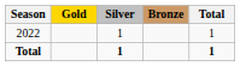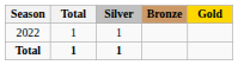 <table class="wikitable" style="text-align:center;">
 <tr>
 <th width = "55">Season</th>
-<th width = "55" style="background: gold;">Gold</th>
+<th width = "55">Total</th>
 <th width = "55" style="background: silver;">Silver</th>
 <th width = "55" style="background: #cc9966;">Bronze</th>
-<th width = "55">Total</th>
+<th width = "55" style="background: gold;">Gold</th>
 </tr>
 <tr>
 <td>2022</td>
-<td></td>
+<td>1</td>
 <td>1</td>
 <td></td>
-<td>1</td>
+<td></td>
 </tr>
 <tr>
 <td><strong>Total</strong></td>
-<td></td>
+<td><strong>1</strong></td>
 <td><strong>1</strong></td>
 <td></td>
-<td><strong>1</strong></td>
+<td></td>
 </tr>
 </table>
